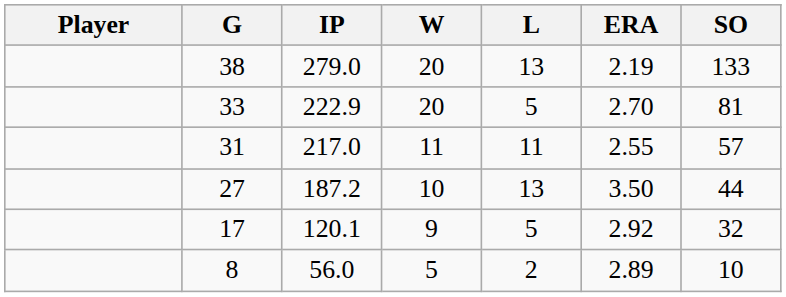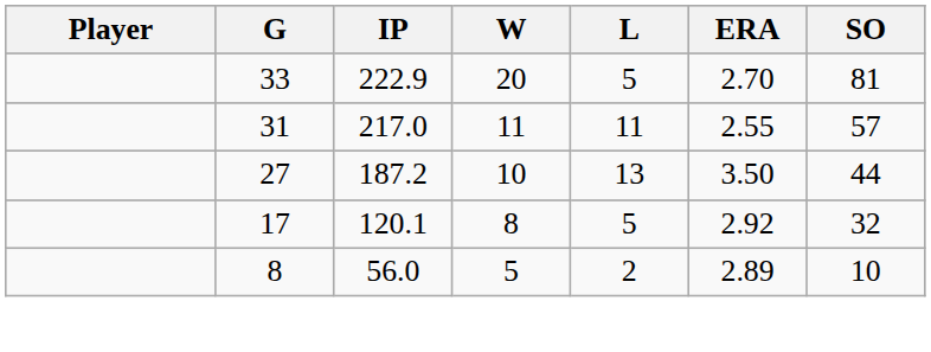 <table class="wikitable sortable">
 <tr>
 <th bgcolor="#DDDDFF" width="16%">Player</th>
 <th bgcolor="#DDDDFF" width="9%">G</th>
 <th bgcolor="#DDDDFF" width="9%">IP</th>
 <th bgcolor="#DDDDFF" width="9%">W</th>
 <th bgcolor="#DDDDFF" width="9%">L</th>
 <th bgcolor="#DDDDFF" width="9%">ERA</th>
 <th bgcolor="#DDDDFF" width="9%">SO</th>
-</tr>
-<tr align="center">
-<td></td>
-<td>38</td>
-<td>279.0</td>
-<td>20</td>
-<td>13</td>
-<td>2.19</td>
-<td>133</td>
 </tr>
 <tr align="center">
 <td></td>
 <td>33</td>
 <td>222.9</td>
 <td>20</td>
 <td>5</td>
 <td>2.70</td>
 <td>81</td>
 </tr>
 <tr align="center">
 <td></td>
 <td>31</td>
 <td>217.0</td>
 <td>11</td>
 <td>11</td>
 <td>2.55</td>
 <td>57</td>
 </tr>
 <tr align="center">
 <td></td>
 <td>27</td>
 <td>187.2</td>
 <td>10</td>
 <td>13</td>
 <td>3.50</td>
 <td>44</td>
 </tr>
 <tr align="center">
 <td></td>
 <td>17</td>
 <td>120.1</td>
-<td>9</td>
+<td>8</td>
 <td>5</td>
 <td>2.92</td>
 <td>32</td>
 </tr>
 <tr align="center">
 <td></td>
 <td>8</td>
 <td>56.0</td>
 <td>5</td>
 <td>2</td>
 <td>2.89</td>
 <td>10</td>
 </tr>
 </table>
